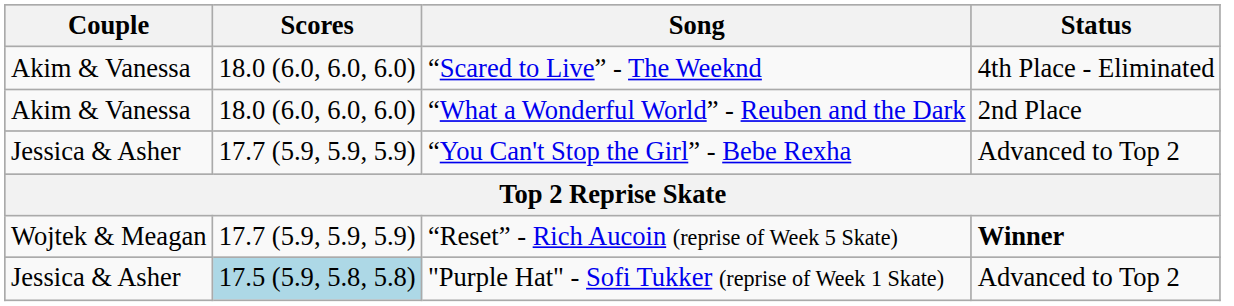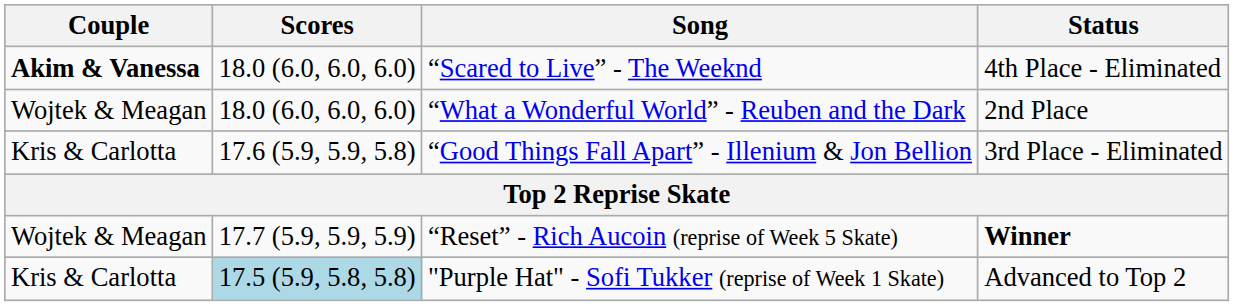 <table class="wikitable">
 <tr>
 <th>Couple</th>
 <th>Scores</th>
 <th>Song</th>
 <th>Status</th>
 </tr>
 <tr>
-<td>Akim & Vanessa</td>
+<td><strong>Akim & Vanessa</strong></td>
 <td>18.0 (6.0, 6.0, 6.0)</td>
 <td>“<a href='#'>Scared to Live</a>” - <a href='#'>The Weeknd</a></td>
 <td>4th Place - Eliminated</td>
 </tr>
 <tr>
-<td>Akim & Vanessa</td>
+<td>Wojtek & Meagan</td>
 <td>18.0 (6.0, 6.0, 6.0)</td>
 <td>“<a href='#'>What a Wonderful World</a>” - <a href='#'>Reuben and the Dark</a></td>
 <td>2nd Place</td>
 </tr>
 <tr>
-<td>Jessica & Asher</td>
-<td>17.7 (5.9, 5.9, 5.9)</td>
-<td>“<a href='#'>You Can't Stop the Girl</a>” - <a href='#'>Bebe Rexha</a></td>
-<td>Advanced to Top 2</td>
+<td>Kris & Carlotta</td>
+<td>17.6 (5.9, 5.9, 5.8)</td>
+<td>“<a href='#'>Good Things Fall Apart</a>” - <a href='#'>Illenium</a> & <a href='#'>Jon Bellion</a></td>
+<td>3rd Place - Eliminated</td>
 </tr>
 <tr>
 <th colspan="4"><strong>Top 2 Reprise Skate</strong></th>
 </tr>
 <tr>
 <td>Wojtek & Meagan</td>
 <td>17.7 (5.9, 5.9, 5.9)</td>
 <td>“Reset” - <a href='#'>Rich Aucoin</a> <small>(reprise of Week 5 Skate)</small></td>
 <td><strong>Winner</strong></td>
 </tr>
 <tr>
-<td>Jessica & Asher</td>
+<td>Kris & Carlotta</td>
 <td style="background: lightblue;">17.5 (5.9, 5.8, 5.8)</td>
 <td>"Purple Hat" - <a href='#'>Sofi Tukker</a> <small>(reprise of Week 1 Skate)</small></td>
 <td>Advanced to Top 2</td>
 </tr>
 </table>
